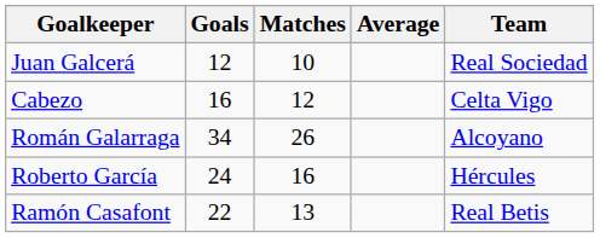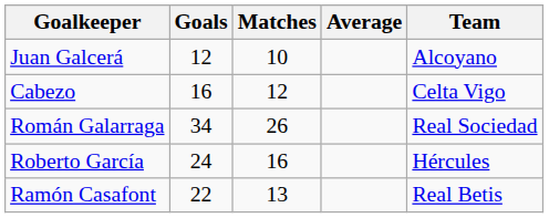 <table class="wikitable sortable" class="wikitable">
 <tr style="background:#ccc; text-align:center;">
 <th>Goalkeeper</th>
 <th>Goals</th>
 <th>Matches</th>
 <th>Average</th>
 <th>Team</th>
 </tr>
 <tr>
 <td> <a href='#'>Juan Galcerá</a></td>
 <td style="text-align:center;">12</td>
 <td style="text-align:center;">10</td>
 <td style="text-align:center;"></td>
-<td><a href='#'>Real Sociedad</a></td>
+<td><a href='#'>Alcoyano</a></td>
 </tr>
 <tr>
 <td> <a href='#'>Cabezo</a></td>
 <td style="text-align:center;">16</td>
 <td style="text-align:center;">12</td>
 <td style="text-align:center;"></td>
 <td><a href='#'>Celta Vigo</a></td>
 </tr>
 <tr>
 <td> <a href='#'>Román Galarraga</a></td>
 <td style="text-align:center;">34</td>
 <td style="text-align:center;">26</td>
 <td style="text-align:center;"></td>
-<td><a href='#'>Alcoyano</a></td>
+<td><a href='#'>Real Sociedad</a></td>
 </tr>
 <tr>
 <td> <a href='#'>Roberto García</a></td>
 <td style="text-align:center;">24</td>
 <td style="text-align:center;">16</td>
 <td style="text-align:center;"></td>
 <td><a href='#'>Hércules</a></td>
 </tr>
 <tr>
 <td> <a href='#'>Ramón Casafont</a></td>
 <td style="text-align:center;">22</td>
 <td style="text-align:center;">13</td>
 <td style="text-align:center;"></td>
 <td><a href='#'>Real Betis</a></td>
 </tr>
 </table>
